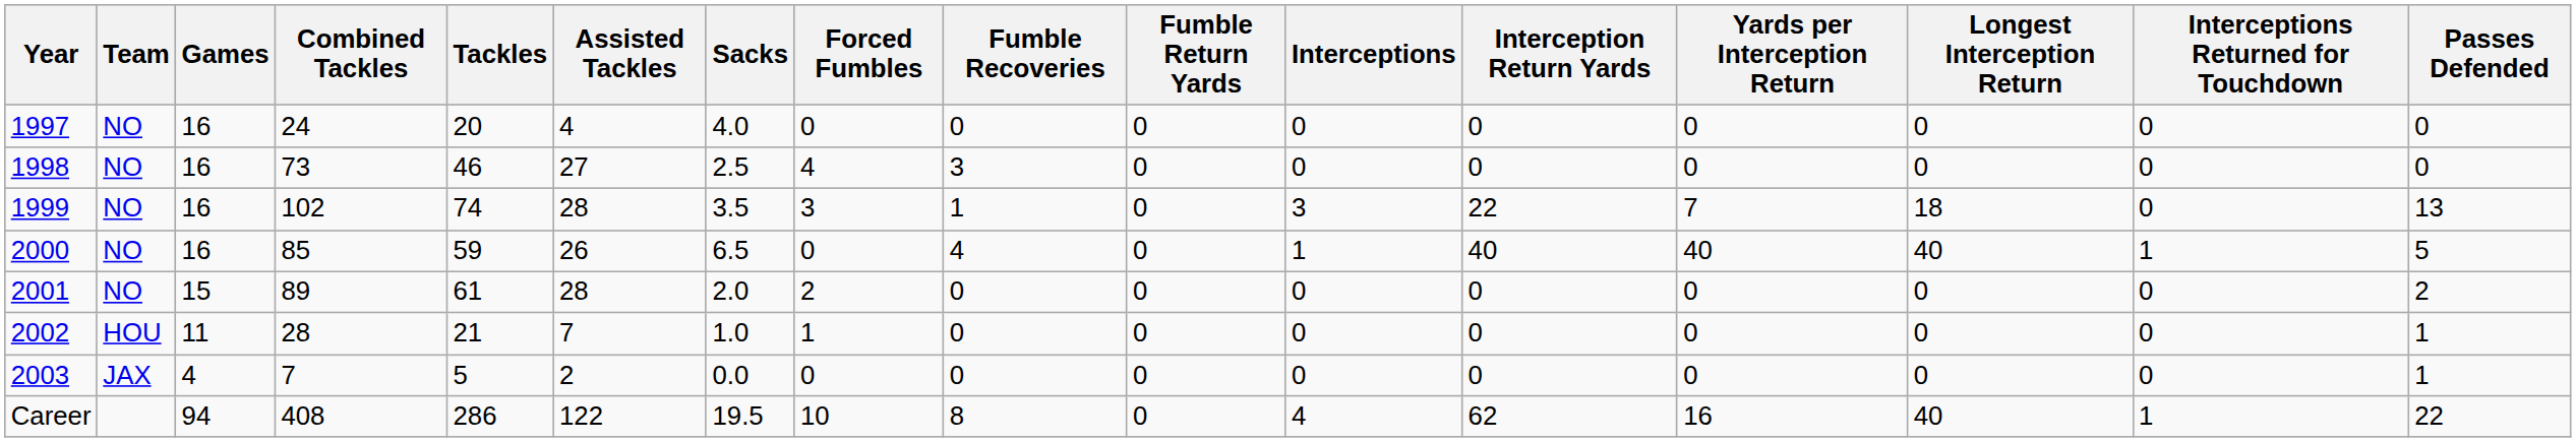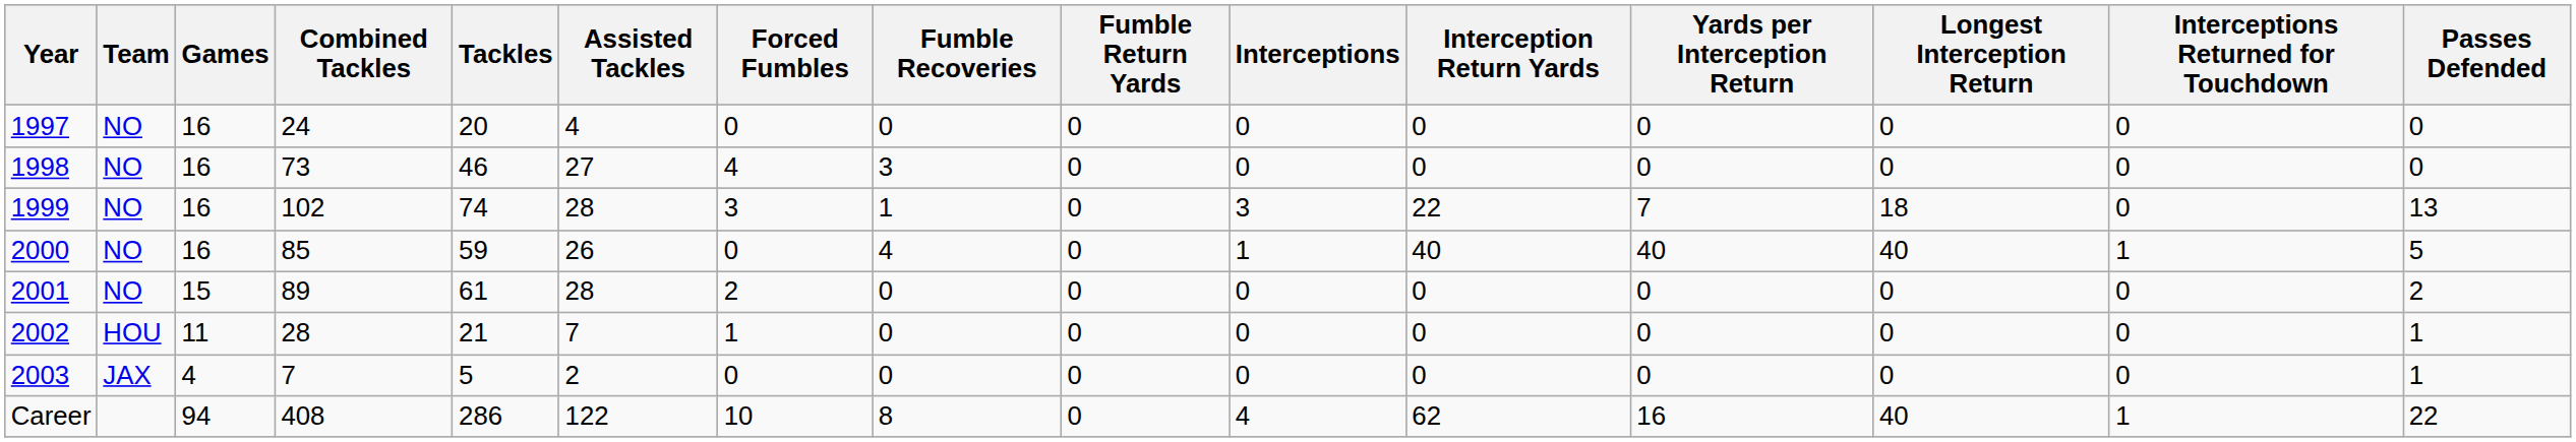 <table class="wikitable">
 <tr>
 <th>Year</th>
 <th>Team</th>
 <th>Games</th>
 <th>Combined Tackles</th>
 <th>Tackles</th>
 <th>Assisted Tackles</th>
-<th>Sacks</th>
 <th>Forced Fumbles</th>
 <th>Fumble Recoveries</th>
 <th>Fumble Return Yards</th>
 <th>Interceptions</th>
 <th>Interception Return Yards</th>
 <th>Yards per Interception Return</th>
 <th>Longest Interception Return</th>
 <th>Interceptions Returned for Touchdown</th>
 <th>Passes Defended</th>
 </tr>
 <tr>
 <td><a href='#'>1997</a></td>
 <td><a href='#'>NO</a></td>
 <td>16</td>
 <td>24</td>
 <td>20</td>
 <td>4</td>
-<td>4.0</td>
 <td>0</td>
 <td>0</td>
 <td>0</td>
 <td>0</td>
 <td>0</td>
 <td>0</td>
 <td>0</td>
 <td>0</td>
 <td>0</td>
 </tr>
 <tr>
 <td><a href='#'>1998</a></td>
 <td><a href='#'>NO</a></td>
 <td>16</td>
 <td>73</td>
 <td>46</td>
 <td>27</td>
-<td>2.5</td>
 <td>4</td>
 <td>3</td>
 <td>0</td>
 <td>0</td>
 <td>0</td>
 <td>0</td>
 <td>0</td>
 <td>0</td>
 <td>0</td>
 </tr>
 <tr>
 <td><a href='#'>1999</a></td>
 <td><a href='#'>NO</a></td>
 <td>16</td>
 <td>102</td>
 <td>74</td>
 <td>28</td>
-<td>3.5</td>
 <td>3</td>
 <td>1</td>
 <td>0</td>
 <td>3</td>
 <td>22</td>
 <td>7</td>
 <td>18</td>
 <td>0</td>
 <td>13</td>
 </tr>
 <tr>
 <td><a href='#'>2000</a></td>
 <td><a href='#'>NO</a></td>
 <td>16</td>
 <td>85</td>
 <td>59</td>
 <td>26</td>
-<td>6.5</td>
 <td>0</td>
 <td>4</td>
 <td>0</td>
 <td>1</td>
 <td>40</td>
 <td>40</td>
 <td>40</td>
 <td>1</td>
 <td>5</td>
 </tr>
 <tr>
 <td><a href='#'>2001</a></td>
 <td><a href='#'>NO</a></td>
 <td>15</td>
 <td>89</td>
 <td>61</td>
 <td>28</td>
-<td>2.0</td>
 <td>2</td>
 <td>0</td>
 <td>0</td>
 <td>0</td>
 <td>0</td>
 <td>0</td>
 <td>0</td>
 <td>0</td>
 <td>2</td>
 </tr>
 <tr>
 <td><a href='#'>2002</a></td>
 <td><a href='#'>HOU</a></td>
 <td>11</td>
 <td>28</td>
 <td>21</td>
 <td>7</td>
-<td>1.0</td>
 <td>1</td>
 <td>0</td>
 <td>0</td>
 <td>0</td>
 <td>0</td>
 <td>0</td>
 <td>0</td>
 <td>0</td>
 <td>1</td>
 </tr>
 <tr>
 <td><a href='#'>2003</a></td>
 <td><a href='#'>JAX</a></td>
 <td>4</td>
 <td>7</td>
 <td>5</td>
 <td>2</td>
-<td>0.0</td>
 <td>0</td>
 <td>0</td>
 <td>0</td>
 <td>0</td>
 <td>0</td>
 <td>0</td>
 <td>0</td>
 <td>0</td>
 <td>1</td>
 </tr>
 <tr>
 <td>Career</td>
 <td></td>
 <td>94</td>
 <td>408</td>
 <td>286</td>
 <td>122</td>
-<td>19.5</td>
 <td>10</td>
 <td>8</td>
 <td>0</td>
 <td>4</td>
 <td>62</td>
 <td>16</td>
 <td>40</td>
 <td>1</td>
 <td>22</td>
 </tr>
 </table>
